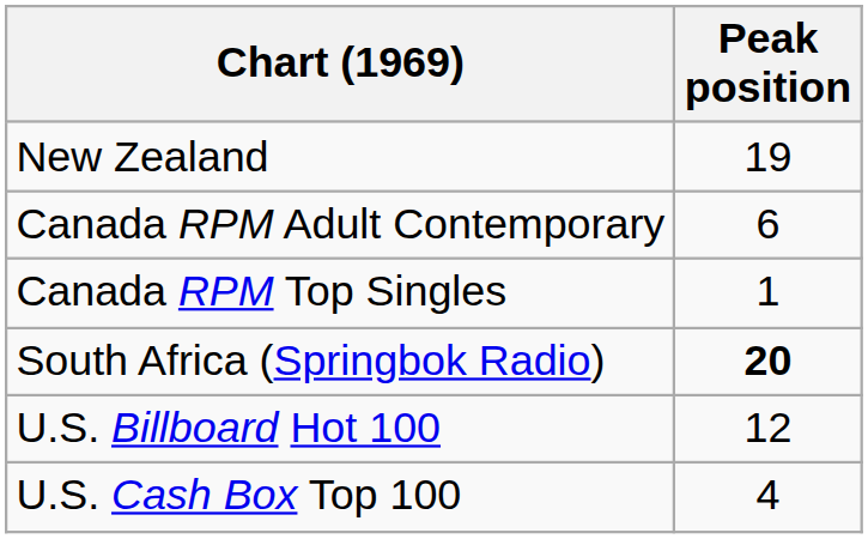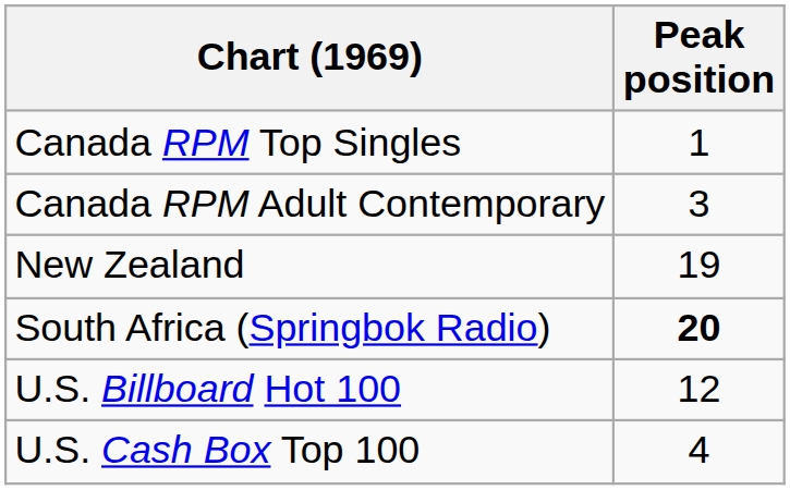 <table class="wikitable sortable">
 <tr>
 <th align="left">Chart (1969)</th>
 <th align="left">Peak<br>position</th>
 </tr>
 <tr>
-<td align="left">New Zealand</td>
-<td style="text-align:center;">19</td>
+<td align="left">Canada <a href='#'><em>RPM</em></a> Top Singles</td>
+<td style="text-align:center;">1</td>
 </tr>
 <tr>
 <td>Canada <em>RPM</em> Adult Contemporary</td>
-<td style="text-align:center;">6</td>
+<td style="text-align:center;">3</td>
 </tr>
 <tr>
-<td align="left">Canada <a href='#'><em>RPM</em></a> Top Singles</td>
-<td style="text-align:center;">1</td>
+<td align="left">New Zealand</td>
+<td style="text-align:center;">19</td>
 </tr>
 <tr>
 <td>South Africa (<a href='#'>Springbok Radio</a>)</td>
 <td align="center"><strong>20</strong></td>
 </tr>
 <tr>
 <td align="left">U.S. <em><a href='#'>Billboard</a></em> <a href='#'>Hot 100</a></td>
 <td style="text-align:center;">12</td>
 </tr>
 <tr>
 <td align="left">U.S. <em><a href='#'>Cash Box</a></em> Top 100</td>
 <td style="text-align:center;">4</td>
 </tr>
 </table>
